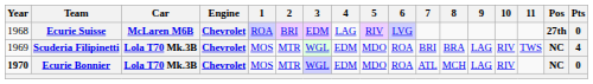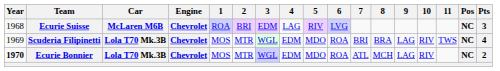 <table class="wikitable" style="text-align:center; font-size:90%">
 <tr>
 <th>Year</th>
 <th>Team</th>
 <th>Car</th>
 <th>Engine</th>
 <th>1</th>
 <th>2</th>
 <th>3</th>
 <th>4</th>
 <th>5</th>
 <th>6</th>
 <th>7</th>
 <th>8</th>
 <th>9</th>
 <th>10</th>
 <th>11</th>
 <th>Pos</th>
 <th>Pts</th>
 </tr>
 <tr>
 <td>1968</td>
 <th> <a href='#'>Ecurie Suisse</a></th>
 <th><a href='#'>McLaren M6B</a></th>
 <th><a href='#'>Chevrolet</a></th>
 <td style="background:#CFCFFF;"><a href='#'>ROA</a><br></td>
 <td style="background:#EFCFFF;"><a href='#'>BRI</a><br></td>
 <td style="background:#EFCFFF;"><a href='#'>EDM</a><br></td>
 <td><a href='#'>LAG</a></td>
 <td style="background:#EFCFFF;"><a href='#'>RIV</a><br></td>
 <td style="background:#CFCFFF;"><a href='#'>LVG</a><br></td>
 <td></td>
 <td></td>
 <td></td>
 <td></td>
 <td></td>
-<th>27th</th>
-<th>0</th>
+<th>NC</th>
+<th>3</th>
 </tr>
 <tr>
 <td>1969</td>
 <th> <a href='#'>Scuderia Filipinetti</a></th>
 <th><a href='#'>Lola T70</a> Mk.3B</th>
 <th><a href='#'>Chevrolet</a></th>
 <td><a href='#'>MOS</a></td>
 <td><a href='#'>MTR</a></td>
 <td style="background:#DFFFDF;"><a href='#'>WGL</a><br></td>
 <td><a href='#'>EDM</a></td>
 <td><a href='#'>MDO</a></td>
 <td><a href='#'>ROA</a></td>
 <td><a href='#'>BRI</a></td>
 <td><a href='#'>BRA</a></td>
 <td><a href='#'>LAG</a></td>
 <td><a href='#'>RIV</a></td>
 <td><a href='#'>TWS</a></td>
 <th>NC</th>
 <th>4</th>
 </tr>
 <tr>
 <td><strong>1970</strong></td>
 <th> <a href='#'>Ecurie Bonnier</a></th>
 <th><a href='#'>Lola T70</a> Mk.3B</th>
 <th><a href='#'>Chevrolet</a></th>
 <td><a href='#'>MOS</a></td>
 <td><a href='#'>MTR</a></td>
 <td style="background:#CFCFFF;"><a href='#'>WGL</a><br></td>
 <td><a href='#'>EDM</a></td>
 <td><a href='#'>MDO</a></td>
 <td><a href='#'>ROA</a></td>
 <td><a href='#'>ATL</a></td>
 <td><a href='#'>MCH</a></td>
 <td><a href='#'>LAG</a></td>
 <td><a href='#'>RIV</a></td>
 <td></td>
 <th>NC</th>
-<th>0</th>
+<th>2</th>
 </tr>
 <tr>
 <th colspan="17"></th>
 </tr>
 </table>
